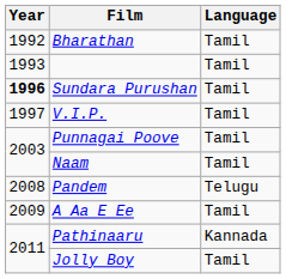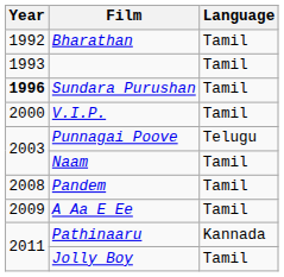 <table class="wikitable" style="font-size: 95%;">
 <tr>
 <th>Year</th>
 <th>Film</th>
 <th>Language</th>
 </tr>
 <tr>
 <td>1992</td>
 <td><em><a href='#'>Bharathan</a></em></td>
 <td>Tamil</td>
 </tr>
 <tr>
 <td>1993</td>
 <td></td>
 <td>Tamil</td>
 </tr>
 <tr>
 <td><strong>1996</strong></td>
 <td><em><a href='#'>Sundara Purushan</a></em></td>
 <td>Tamil</td>
 </tr>
 <tr>
-<td>1997</td>
+<td>2000</td>
 <td><em><a href='#'>V.I.P.</a></em></td>
 <td>Tamil</td>
 </tr>
 <tr>
 <td rowspan="2">2003</td>
 <td><em><a href='#'>Punnagai Poove</a></em></td>
-<td>Tamil</td>
+<td>Telugu</td>
 </tr>
 <tr>
 <td><em><a href='#'>Naam</a></em></td>
 <td>Tamil</td>
 </tr>
 <tr>
 <td>2008</td>
 <td><em><a href='#'>Pandem</a></em></td>
-<td>Telugu</td>
+<td>Tamil</td>
 </tr>
 <tr>
 <td>2009</td>
 <td><em><a href='#'>A Aa E Ee</a></em></td>
 <td>Tamil</td>
 </tr>
 <tr>
 <td rowspan="2">2011</td>
 <td><em><a href='#'>Pathinaaru</a></em></td>
 <td>Kannada</td>
 </tr>
 <tr>
 <td><em><a href='#'>Jolly Boy</a></em></td>
 <td>Tamil</td>
 </tr>
 </table>
